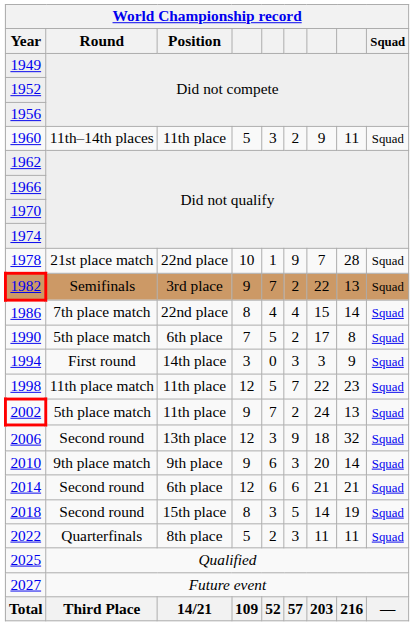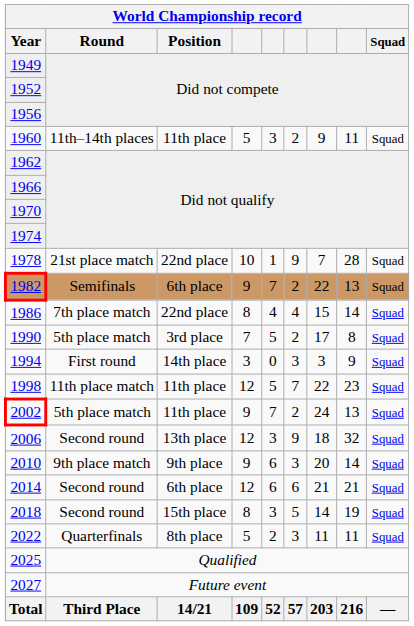 <table class="wikitable" style="text-align: center;">
 <tr>
 <th colspan=9><a href='#'>World Championship record</a></th>
 </tr>
 <tr>
 <th>Year</th>
 <th>Round</th>
 <th>Position</th>
 <th></th>
 <th></th>
 <th></th>
 <th></th>
 <th></th>
 <th><small>Squad</small></th>
 </tr>
 <tr bgcolor="efefef">
 <td> <a href='#'>1949</a></td>
 <td colspan="8" rowspan="3">Did not compete</td>
 </tr>
 <tr bgcolor="efefef">
 <td> <a href='#'>1952</a></td>
 </tr>
 <tr bgcolor="efefef">
 <td> <a href='#'>1956</a></td>
 </tr>
 <tr>
 <td> <a href='#'>1960</a></td>
 <td>11th–14th places</td>
 <td>11th place</td>
 <td>5</td>
 <td>3</td>
 <td>2</td>
 <td>9</td>
 <td>11</td>
 <td><small>Squad</small></td>
 </tr>
 <tr bgcolor="efefef">
 <td> <a href='#'>1962</a></td>
 <td colspan="8" rowspan="4">Did not qualify</td>
 </tr>
 <tr bgcolor="efefef">
 <td> <a href='#'>1966</a></td>
 </tr>
 <tr bgcolor="efefef">
 <td> <a href='#'>1970</a></td>
 </tr>
 <tr bgcolor="efefef">
 <td> <a href='#'>1974</a></td>
 </tr>
 <tr>
 <td> <a href='#'>1978</a></td>
 <td>21st place match</td>
 <td>22nd place</td>
 <td>10</td>
 <td>1</td>
 <td>9</td>
 <td>7</td>
 <td>28</td>
 <td><small>Squad</small></td>
 </tr>
 <tr bgcolor=#cc9966>
 <td style="border: 3px solid red"> <a href='#'>1982</a></td>
 <td>Semifinals</td>
-<td> 3rd place</td>
+<td>6th place</td>
 <td>9</td>
 <td>7</td>
 <td>2</td>
 <td>22</td>
 <td>13</td>
 <td><small>Squad</small></td>
 </tr>
 <tr>
 <td> <a href='#'>1986</a></td>
 <td>7th place match</td>
 <td>22nd place</td>
 <td>8</td>
 <td>4</td>
 <td>4</td>
 <td>15</td>
 <td>14</td>
 <td><small><a href='#'>Squad</a></small></td>
 </tr>
 <tr>
 <td> <a href='#'>1990</a></td>
 <td>5th place match</td>
-<td>6th place</td>
+<td> 3rd place</td>
 <td>7</td>
 <td>5</td>
 <td>2</td>
 <td>17</td>
 <td>8</td>
 <td><small><a href='#'>Squad</a></small></td>
 </tr>
 <tr>
 <td> <a href='#'>1994</a></td>
 <td>First round</td>
 <td>14th place</td>
 <td>3</td>
 <td>0</td>
 <td>3</td>
 <td>3</td>
 <td>9</td>
 <td><small><a href='#'>Squad</a></small></td>
 </tr>
 <tr>
 <td> <a href='#'>1998</a></td>
 <td>11th place match</td>
 <td>11th place</td>
 <td>12</td>
 <td>5</td>
 <td>7</td>
 <td>22</td>
 <td>23</td>
 <td><small><a href='#'>Squad</a></small></td>
 </tr>
 <tr>
 <td style="border: 3px solid red"> <a href='#'>2002</a></td>
 <td>5th place match</td>
 <td>11th place</td>
 <td>9</td>
 <td>7</td>
 <td>2</td>
 <td>24</td>
 <td>13</td>
 <td><small><a href='#'>Squad</a></small></td>
 </tr>
 <tr>
 <td> <a href='#'>2006</a></td>
 <td>Second round</td>
 <td>13th place</td>
 <td>12</td>
 <td>3</td>
 <td>9</td>
 <td>18</td>
 <td>32</td>
 <td><small><a href='#'>Squad</a></small></td>
 </tr>
 <tr>
 <td> <a href='#'>2010</a></td>
 <td>9th place match</td>
 <td>9th place</td>
 <td>9</td>
 <td>6</td>
 <td>3</td>
 <td>20</td>
 <td>14</td>
 <td><small><a href='#'>Squad</a></small></td>
 </tr>
 <tr>
 <td> <a href='#'>2014</a></td>
 <td>Second round</td>
 <td>6th place</td>
 <td>12</td>
 <td>6</td>
 <td>6</td>
 <td>21</td>
 <td>21</td>
 <td><small><a href='#'>Squad</a></small></td>
 </tr>
 <tr>
 <td>  <a href='#'>2018</a></td>
 <td>Second round</td>
 <td>15th place</td>
 <td>8</td>
 <td>3</td>
 <td>5</td>
 <td>14</td>
 <td>19</td>
 <td><small><a href='#'>Squad</a></small></td>
 </tr>
 <tr>
 <td>  <a href='#'>2022</a></td>
 <td>Quarterfinals</td>
 <td>8th place</td>
 <td>5</td>
 <td>2</td>
 <td>3</td>
 <td>11</td>
 <td>11</td>
 <td><small><a href='#'>Squad</a></small></td>
 </tr>
 <tr>
 <td> <a href='#'>2025</a></td>
 <td colspan=8><em>Qualified</em></td>
 </tr>
 <tr>
 <td> <a href='#'>2027</a></td>
 <td colspan=8><em>Future event</em></td>
 </tr>
 <tr>
 <th>Total</th>
 <th>Third Place</th>
 <th>14/21</th>
 <th>109</th>
 <th>52</th>
 <th>57</th>
 <th>203</th>
 <th>216</th>
 <th>—</th>
 </tr>
 </table>
